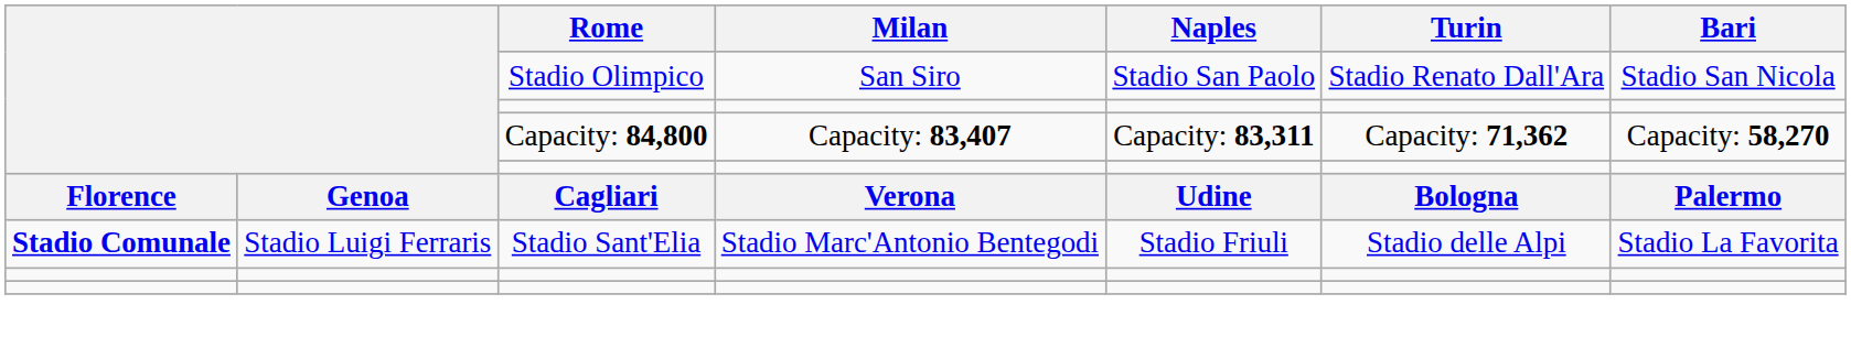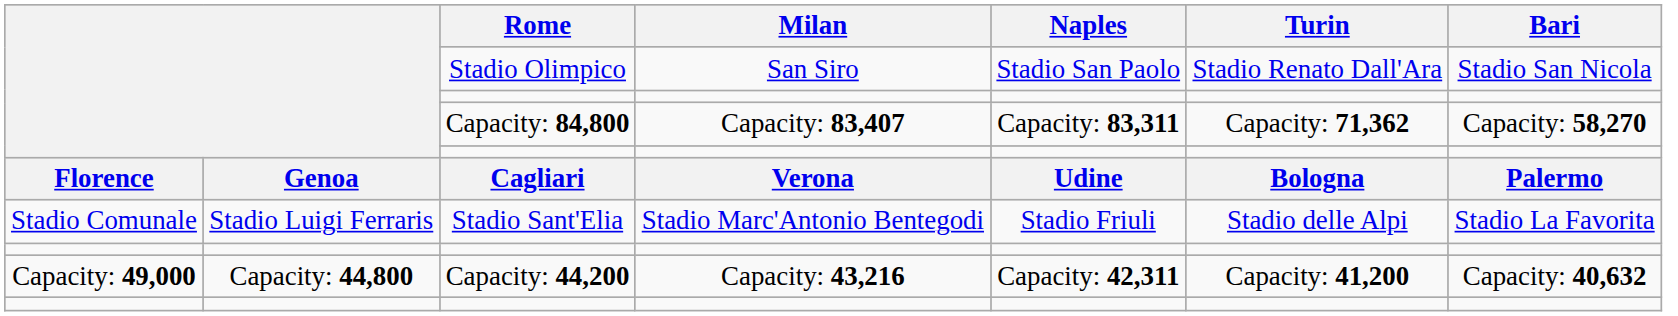 <table class="wikitable" style="text-align:center">
 <tr>
 <th rowspan="5" colspan="2"><br></th>
 <th><a href='#'>Rome</a></th>
 <th><a href='#'>Milan</a></th>
 <th><a href='#'>Naples</a></th>
 <th><a href='#'>Turin</a></th>
 <th><a href='#'>Bari</a></th>
 </tr>
 <tr>
 <td><a href='#'>Stadio Olimpico</a></td>
 <td><a href='#'>San Siro</a></td>
 <td><a href='#'>Stadio San Paolo</a></td>
 <td><a href='#'>Stadio Renato Dall'Ara</a></td>
 <td><a href='#'>Stadio San Nicola</a></td>
 </tr>
 <tr>
 <td></td>
 <td></td>
 <td></td>
 <td></td>
 <td></td>
 </tr>
 <tr>
 <td>Capacity: <strong>84,800</strong></td>
 <td>Capacity: <strong>83,407</strong></td>
 <td>Capacity: <strong>83,311</strong></td>
 <td>Capacity: <strong>71,362</strong></td>
 <td>Capacity: <strong>58,270</strong></td>
 </tr>
 <tr>
 <td></td>
 <td></td>
 <td></td>
 <td></td>
 <td></td>
 </tr>
 <tr>
 <th><a href='#'>Florence</a></th>
 <th><a href='#'>Genoa</a></th>
 <th><a href='#'>Cagliari</a></th>
 <th><a href='#'>Verona</a></th>
 <th><a href='#'>Udine</a></th>
 <th><a href='#'>Bologna</a></th>
 <th><a href='#'>Palermo</a></th>
 </tr>
 <tr>
-<td><strong><a href='#'>Stadio Comunale</a></strong></td>
+<td><a href='#'>Stadio Comunale</a></td>
 <td><a href='#'>Stadio Luigi Ferraris</a></td>
 <td><a href='#'>Stadio Sant'Elia</a></td>
 <td><a href='#'>Stadio Marc'Antonio Bentegodi</a></td>
 <td><a href='#'>Stadio Friuli</a></td>
 <td><a href='#'>Stadio delle Alpi</a></td>
 <td><a href='#'>Stadio La Favorita</a></td>
 </tr>
 <tr>
 <td></td>
 <td></td>
 <td></td>
 <td></td>
 <td></td>
 <td></td>
 <td></td>
 </tr>
 <tr>
+<td>Capacity: <strong>49,000</strong></td>
+<td>Capacity: <strong>44,800</strong></td>
+<td>Capacity: <strong>44,200</strong></td>
+<td>Capacity: <strong>43,216</strong></td>
+<td>Capacity: <strong>42,311</strong></td>
+<td>Capacity: <strong>41,200</strong></td>
+<td>Capacity: <strong>40,632</strong></td>
+</tr>
+<tr>
 <td></td>
 <td></td>
 <td></td>
 <td></td>
 <td></td>
 <td></td>
 <td></td>
 </tr>
 </table>
